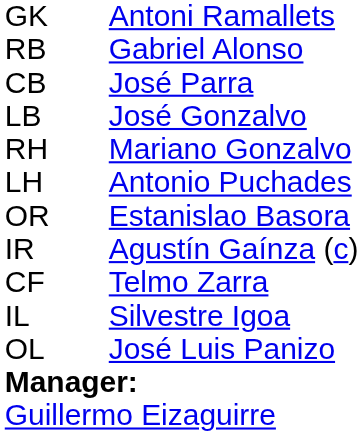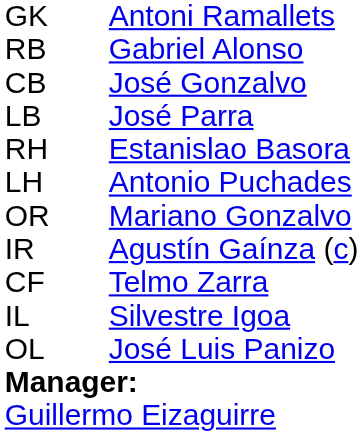 <table style="font-size:90%; margin:0.2em auto;" cellspacing="0" cellpadding="0">
 <tr>
 <th width="25"></th>
 <th width="25"></th>
 </tr>
 <tr>
 <td>GK</td>
 <td></td>
 <td><a href='#'>Antoni Ramallets</a></td>
 </tr>
 <tr>
 <td>RB</td>
 <td></td>
 <td><a href='#'>Gabriel Alonso</a></td>
 </tr>
 <tr>
 <td>CB</td>
 <td></td>
-<td><a href='#'>José Parra</a></td>
+<td><a href='#'>José Gonzalvo</a></td>
 </tr>
 <tr>
 <td>LB</td>
 <td></td>
-<td><a href='#'>José Gonzalvo</a></td>
+<td><a href='#'>José Parra</a></td>
 </tr>
 <tr>
 <td>RH</td>
 <td></td>
-<td><a href='#'>Mariano Gonzalvo</a></td>
+<td><a href='#'>Estanislao Basora</a></td>
 </tr>
 <tr>
 <td>LH</td>
 <td></td>
 <td><a href='#'>Antonio Puchades</a></td>
 </tr>
 <tr>
 <td>OR</td>
 <td></td>
-<td><a href='#'>Estanislao Basora</a></td>
+<td><a href='#'>Mariano Gonzalvo</a></td>
 </tr>
 <tr>
 <td>IR</td>
 <td></td>
 <td><a href='#'>Agustín Gaínza</a> (<a href='#'>c</a>)</td>
 </tr>
 <tr>
 <td>CF</td>
 <td></td>
 <td><a href='#'>Telmo Zarra</a></td>
 </tr>
 <tr>
 <td>IL</td>
 <td></td>
 <td><a href='#'>Silvestre Igoa</a></td>
 </tr>
 <tr>
 <td>OL</td>
 <td></td>
 <td><a href='#'>José Luis Panizo</a></td>
 </tr>
 <tr>
 <td colspan=3><strong>Manager:</strong></td>
 </tr>
 <tr>
 <td colspan=4><a href='#'>Guillermo Eizaguirre</a></td>
 </tr>
 </table>
